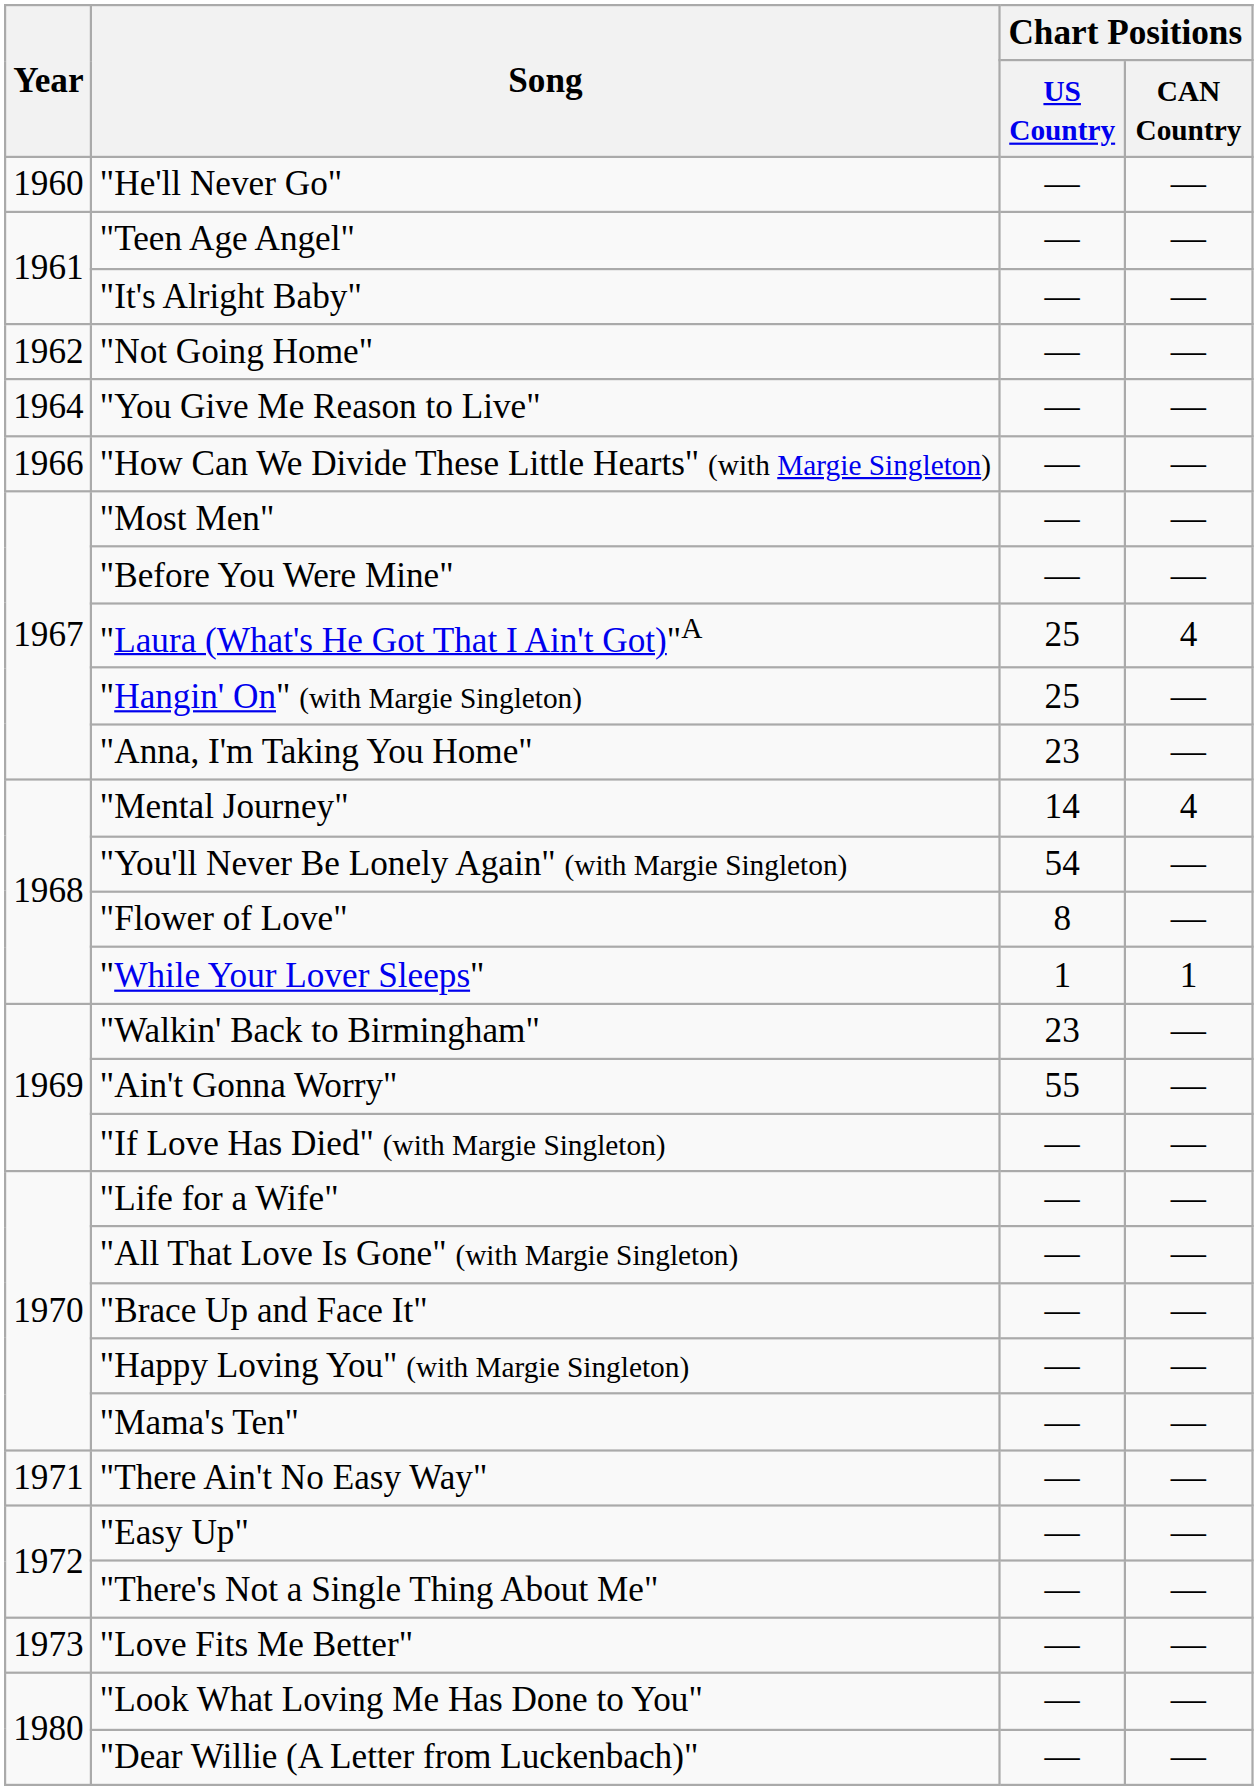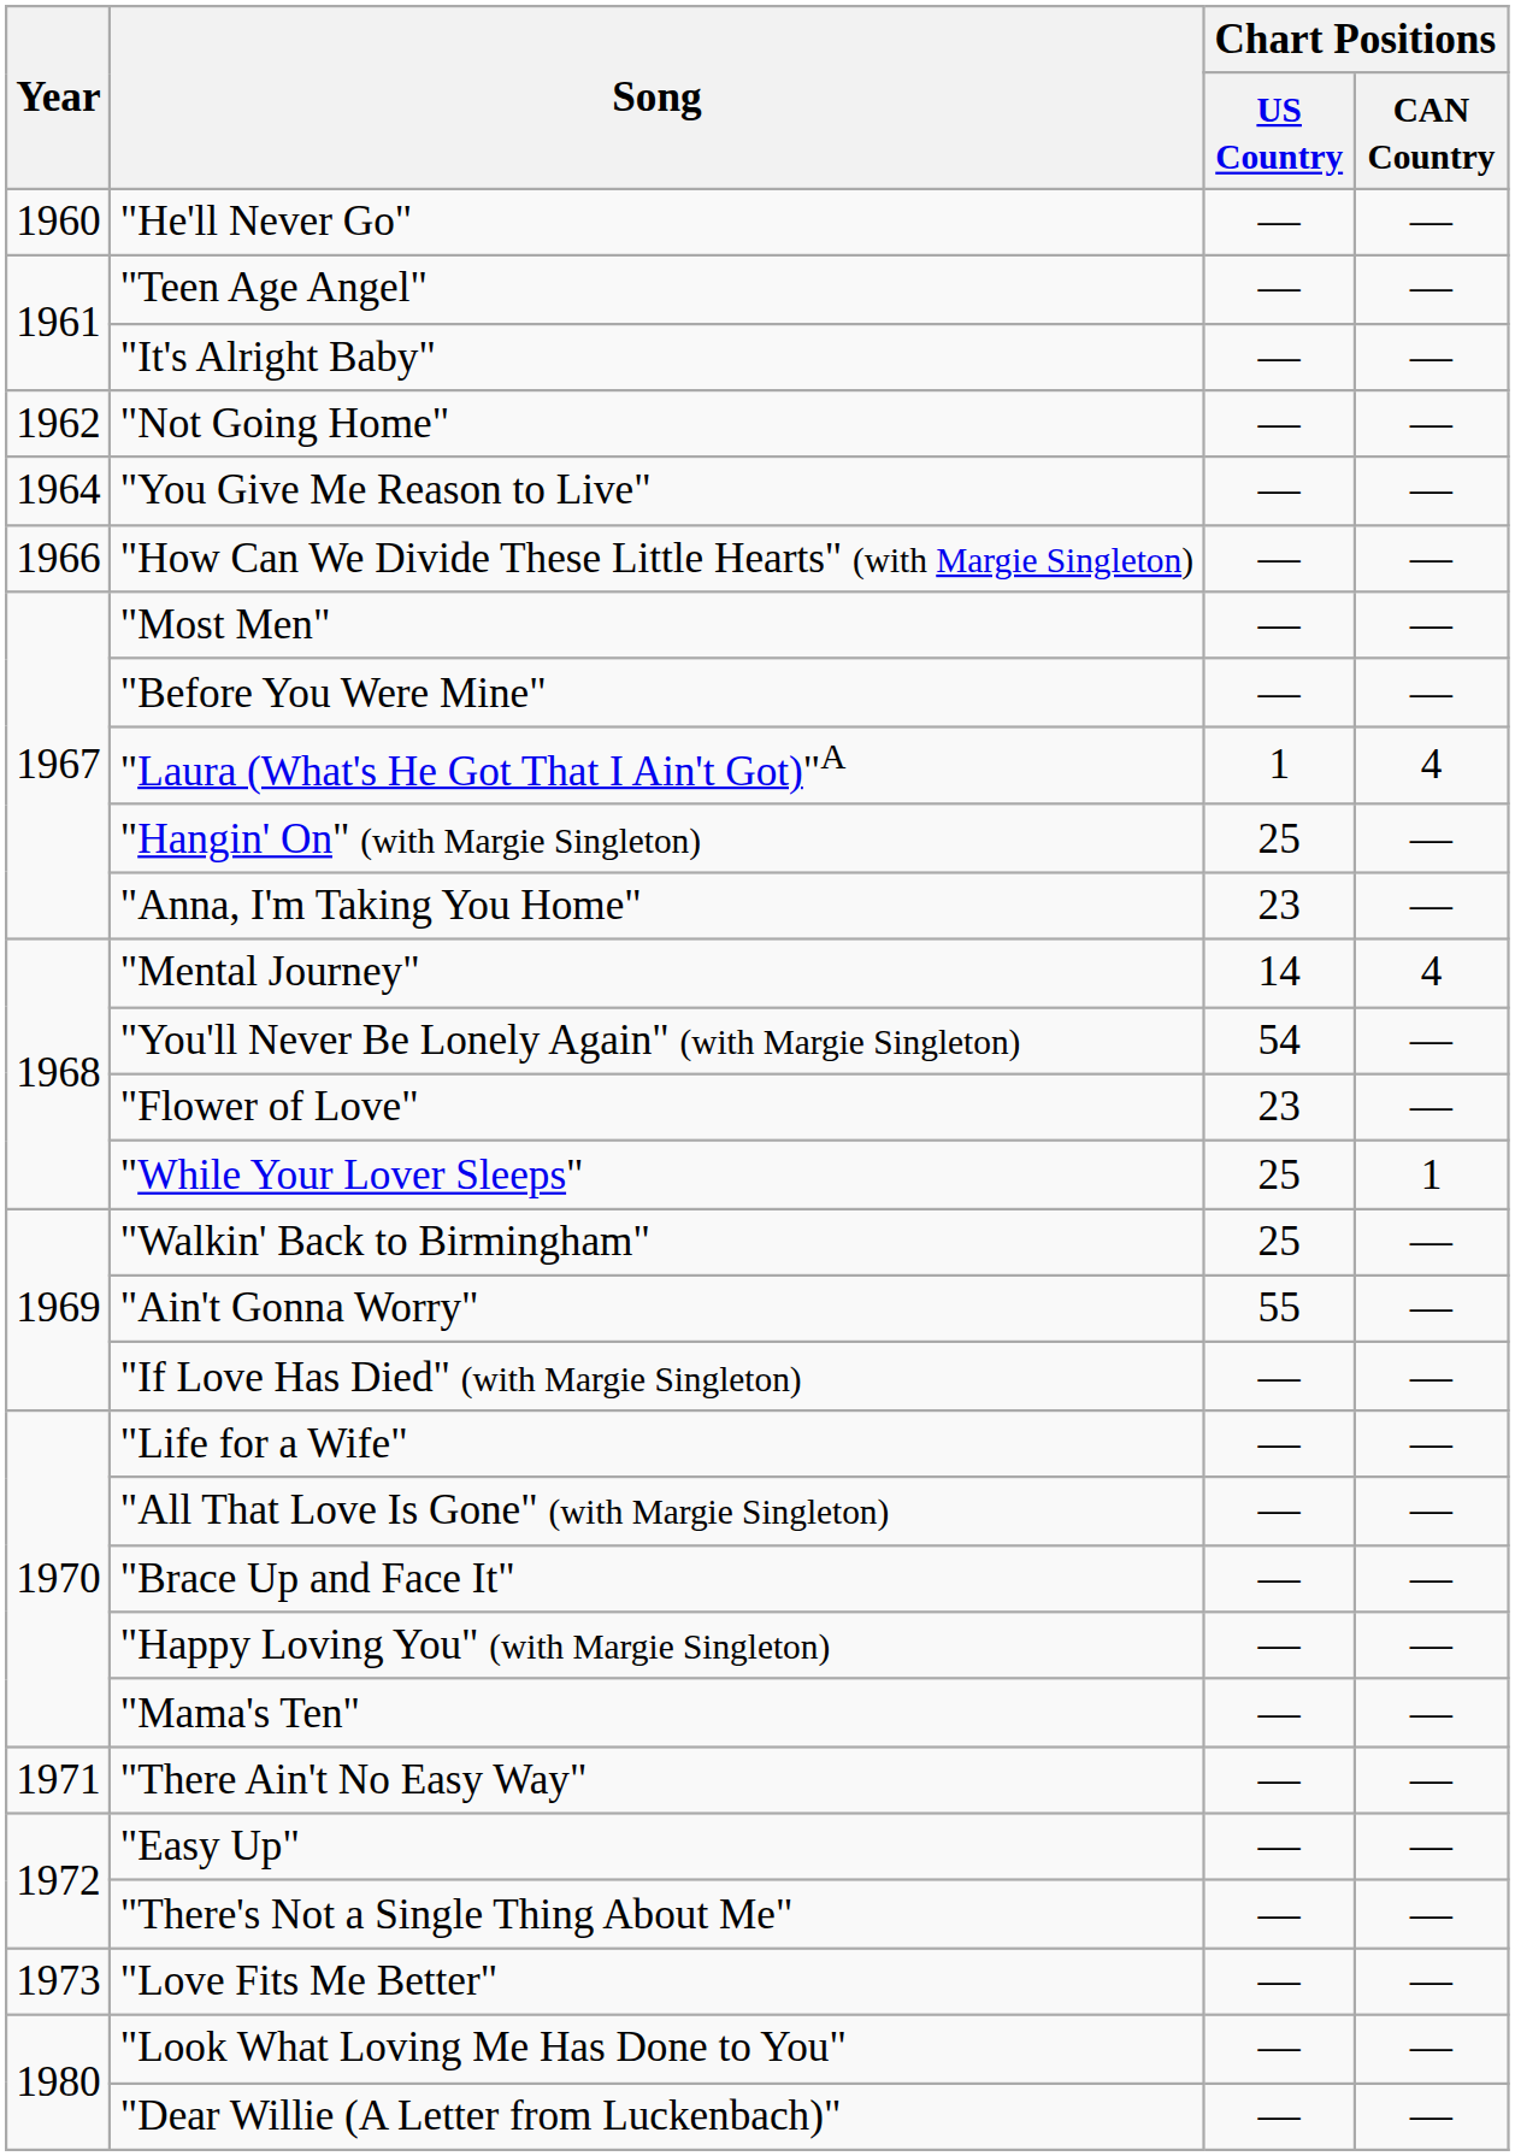 <table class="wikitable">
 <tr>
 <th rowspan="2">Year</th>
 <th rowspan="2">Song</th>
 <th colspan="2">Chart Positions</th>
 </tr>
 <tr>
 <th width="50"><small><a href='#'>US Country</a></small></th>
 <th width="50"><small>CAN Country</small></th>
 </tr>
 <tr>
 <td>1960</td>
 <td>"He'll Never Go"</td>
 <td align="center">—</td>
 <td align="center">—</td>
 </tr>
 <tr>
 <td rowspan=2>1961</td>
 <td>"Teen Age Angel"</td>
 <td align="center">—</td>
 <td align="center">—</td>
 </tr>
 <tr>
 <td>"It's Alright Baby"</td>
 <td align="center">—</td>
 <td align="center">—</td>
 </tr>
 <tr>
 <td>1962</td>
 <td>"Not Going Home"</td>
 <td align="center">—</td>
 <td align="center">—</td>
 </tr>
 <tr>
 <td>1964</td>
 <td>"You Give Me Reason to Live"</td>
 <td align="center">—</td>
 <td align="center">—</td>
 </tr>
 <tr>
 <td>1966</td>
 <td>"How Can We Divide These Little Hearts" <small>(with <a href='#'>Margie Singleton</a>)</small></td>
 <td align="center">—</td>
 <td align="center">—</td>
 </tr>
 <tr>
 <td rowspan=5>1967</td>
 <td>"Most Men"</td>
 <td align="center">—</td>
 <td align="center">—</td>
 </tr>
 <tr>
 <td>"Before You Were Mine"</td>
 <td align="center">—</td>
 <td align="center">—</td>
 </tr>
 <tr>
 <td>"<a href='#'>Laura (What's He Got That I Ain't Got)</a>"<sup>A</sup></td>
-<td align="center">25</td>
+<td align="center">1</td>
 <td align="center">4</td>
 </tr>
 <tr>
 <td>"<a href='#'>Hangin' On</a>" <small>(with Margie Singleton)</small></td>
 <td align="center">25</td>
 <td align="center">—</td>
 </tr>
 <tr>
 <td>"Anna, I'm Taking You Home"</td>
 <td align="center">23</td>
 <td align="center">—</td>
 </tr>
 <tr>
 <td rowspan=4>1968</td>
 <td>"Mental Journey"</td>
 <td align="center">14</td>
 <td align="center">4</td>
 </tr>
 <tr>
 <td>"You'll Never Be Lonely Again" <small>(with Margie Singleton)</small></td>
 <td align="center">54</td>
 <td align="center">—</td>
 </tr>
 <tr>
 <td>"Flower of Love"</td>
-<td align="center">8</td>
+<td align="center">23</td>
 <td align="center">—</td>
 </tr>
 <tr>
 <td>"<a href='#'>While Your Lover Sleeps</a>"</td>
-<td align="center">1</td>
+<td align="center">25</td>
 <td align="center">1</td>
 </tr>
 <tr>
 <td rowspan=3>1969</td>
 <td>"Walkin' Back to Birmingham"</td>
-<td align="center">23</td>
+<td align="center">25</td>
 <td align="center">—</td>
 </tr>
 <tr>
 <td>"Ain't Gonna Worry"</td>
 <td align="center">55</td>
 <td align="center">—</td>
 </tr>
 <tr>
 <td>"If Love Has Died" <small>(with Margie Singleton)</small></td>
 <td align="center">—</td>
 <td align="center">—</td>
 </tr>
 <tr>
 <td rowspan=5>1970</td>
 <td>"Life for a Wife"</td>
 <td align="center">—</td>
 <td align="center">—</td>
 </tr>
 <tr>
 <td>"All That Love Is Gone" <small>(with Margie Singleton)</small></td>
 <td align="center">—</td>
 <td align="center">—</td>
 </tr>
 <tr>
 <td>"Brace Up and Face It"</td>
 <td align="center">—</td>
 <td align="center">—</td>
 </tr>
 <tr>
 <td>"Happy Loving You" <small>(with Margie Singleton)</small></td>
 <td align="center">—</td>
 <td align="center">—</td>
 </tr>
 <tr>
 <td>"Mama's Ten"</td>
 <td align="center">—</td>
 <td align="center">—</td>
 </tr>
 <tr>
 <td>1971</td>
 <td>"There Ain't No Easy Way"</td>
 <td align="center">—</td>
 <td align="center">—</td>
 </tr>
 <tr>
 <td rowspan=2>1972</td>
 <td>"Easy Up"</td>
 <td align="center">—</td>
 <td align="center">—</td>
 </tr>
 <tr>
 <td>"There's Not a Single Thing About Me"</td>
 <td align="center">—</td>
 <td align="center">—</td>
 </tr>
 <tr>
 <td>1973</td>
 <td>"Love Fits Me Better"</td>
 <td align="center">—</td>
 <td align="center">—</td>
 </tr>
 <tr>
 <td rowspan=2>1980</td>
 <td>"Look What Loving Me Has Done to You"</td>
 <td align="center">—</td>
 <td align="center">—</td>
 </tr>
 <tr>
 <td>"Dear Willie (A Letter from Luckenbach)"</td>
 <td align="center">—</td>
 <td align="center">—</td>
 </tr>
 </table>
